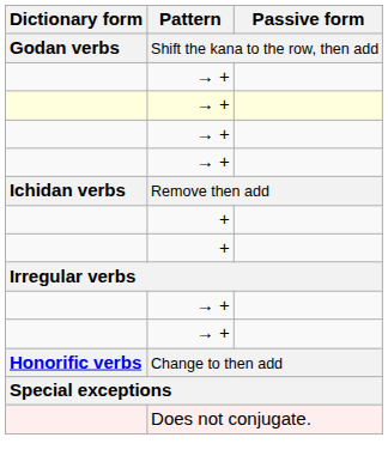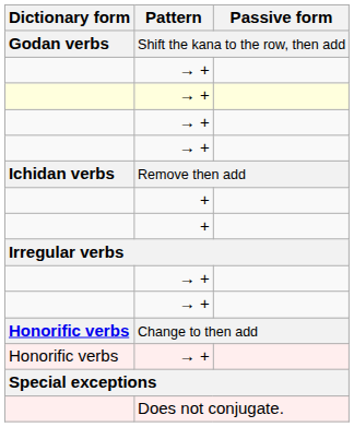 <table class="wikitable">
 <tr>
 <th>Dictionary form</th>
 <th>Pattern </th>
 <th>Passive form</th>
 </tr>
 <tr>
 <th style="text-align:left;">Godan verbs</th>
 <th style="text-align:left;font-weight:normal;" colspan="2"><small>Shift the  kana to the  row, then add </small></th>
 </tr>
 <tr>
 <td> </td>
 <td style="text-align:right;"><strong></strong> → <strong></strong> + <strong></strong></td>
 <td></td>
 </tr>
 <tr>
 <td style="background-color:#ffd;"> </td>
 <td style="text-align:right;background-color:#ffd;"><strong></strong> → <strong></strong> + <strong></strong></td>
 <td style="background-color:#ffd;"></td>
 </tr>
 <tr>
 <td></td>
 <td style="text-align:right;"><strong></strong> → <strong></strong> + <strong></strong></td>
 <td></td>
 </tr>
 <tr>
 <td></td>
 <td style="text-align:right;"><strong></strong> → <strong></strong> + <strong></strong></td>
 <td></td>
 </tr>
 <tr>
 <th style="text-align:left;">Ichidan verbs</th>
 <th style="text-align:left;font-weight:normal;" colspan="2"><small>Remove  then add </small></th>
 </tr>
 <tr>
 <td></td>
 <td style="text-align:right;"><strong></strong> + <strong></strong></td>
 <td></td>
 </tr>
 <tr>
 <td></td>
 <td style="text-align:right;"><strong></strong> + <strong></strong></td>
 <td></td>
 </tr>
 <tr>
 <th style="text-align:left;" colspan="3">Irregular verbs</th>
 </tr>
 <tr>
 <td></td>
 <td style="text-align:right;"><strong></strong> → <strong></strong> + <strong></strong></td>
 <td></td>
 </tr>
 <tr>
 <td></td>
 <td style="text-align:right;"><strong></strong> → <strong></strong> + <strong></strong></td>
 <td></td>
 </tr>
 <tr>
 <th style="text-align:left;"><a href='#'>Honorific verbs</a></th>
 <th style="text-align:left;font-weight:normal;" colspan="2"><small>Change  to  then add </small></th>
 </tr>
 <tr>
+<td style="background-color:#fee;">Honorific verbs </td>
+<td style="text-align:right;background-color:#fee;"><strong></strong> → <strong></strong> + <strong></strong></td>
+<td style="background-color:#fee;"></td>
+</tr>
+<tr>
 <th style="text-align:left;" colspan="3">Special exceptions</th>
 </tr>
 <tr>
 <td style="background-color:#fee;"></td>
 <td style="background-color:#fee;" colspan="2">Does not conjugate.</td>
 </tr>
 </table>
